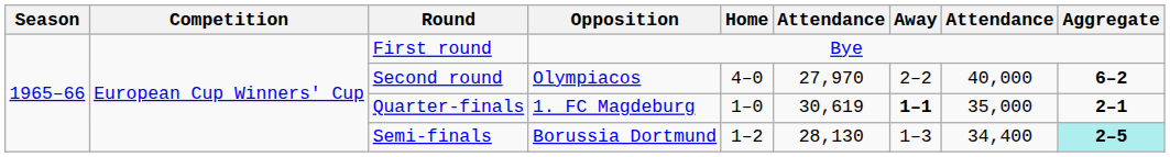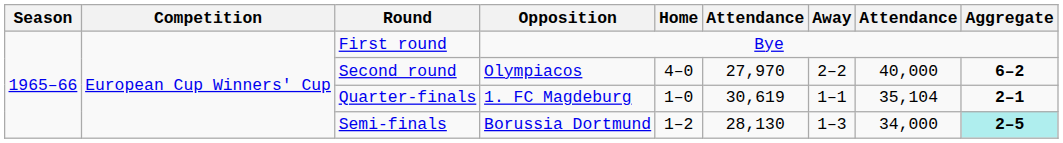 <table class="wikitable">
 <tr>
 <th>Season</th>
 <th>Competition</th>
 <th>Round</th>
 <th>Opposition</th>
 <th>Home</th>
 <th>Attendance</th>
 <th>Away</th>
 <th>Attendance</th>
 <th>Aggregate</th>
 </tr>
 <tr>
 <td rowspan="4"><a href='#'>1965–66</a></td>
 <td rowspan="4"><a href='#'>European Cup Winners' Cup</a></td>
 <td><a href='#'>First round</a></td>
 <td colspan=6 style="text-align:center;"><a href='#'>Bye</a></td>
 </tr>
 <tr>
 <td><a href='#'>Second round</a></td>
 <td> <a href='#'>Olympiacos</a></td>
 <td style="text-align:center;">4–0</td>
 <td style="text-align:center;">27,970</td>
 <td style="text-align:center;">2–2</td>
 <td style="text-align:center;">40,000</td>
 <td style="text-align:center;"><strong>6–2</strong></td>
 </tr>
 <tr>
 <td><a href='#'>Quarter-finals</a></td>
 <td> <a href='#'>1. FC Magdeburg</a></td>
 <td style="text-align:center;">1–0</td>
 <td style="text-align:center;">30,619</td>
-<td style="text-align:center;"><strong>1–1</strong></td>
-<td style="text-align:center;">35,000</td>
+<td style="text-align:center;">1–1</td>
+<td style="text-align:center;">35,104</td>
 <td style="text-align:center;"><strong>2–1</strong></td>
 </tr>
 <tr>
 <td><a href='#'>Semi-finals</a></td>
 <td> <a href='#'>Borussia Dortmund</a></td>
 <td style="text-align:center;">1–2</td>
 <td style="text-align:center;">28,130</td>
 <td style="text-align:center;">1–3</td>
-<td style="text-align:center;">34,400</td>
+<td style="text-align:center;">34,000</td>
 <td style="background: paleturquoise; text-align:center;"><strong>2–5</strong></td>
 </tr>
 </table>
